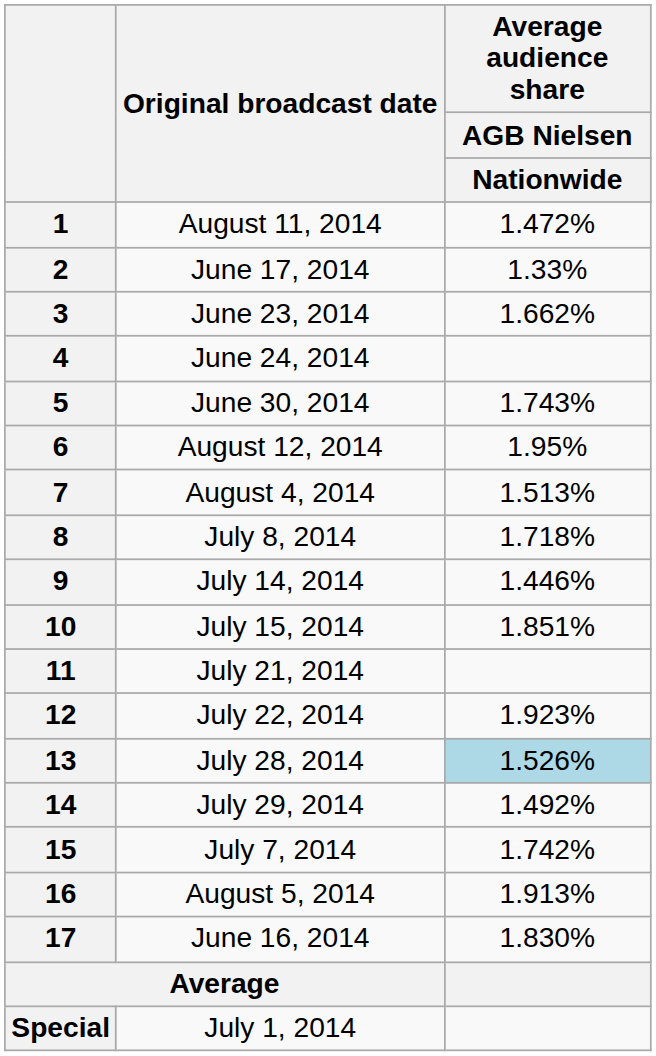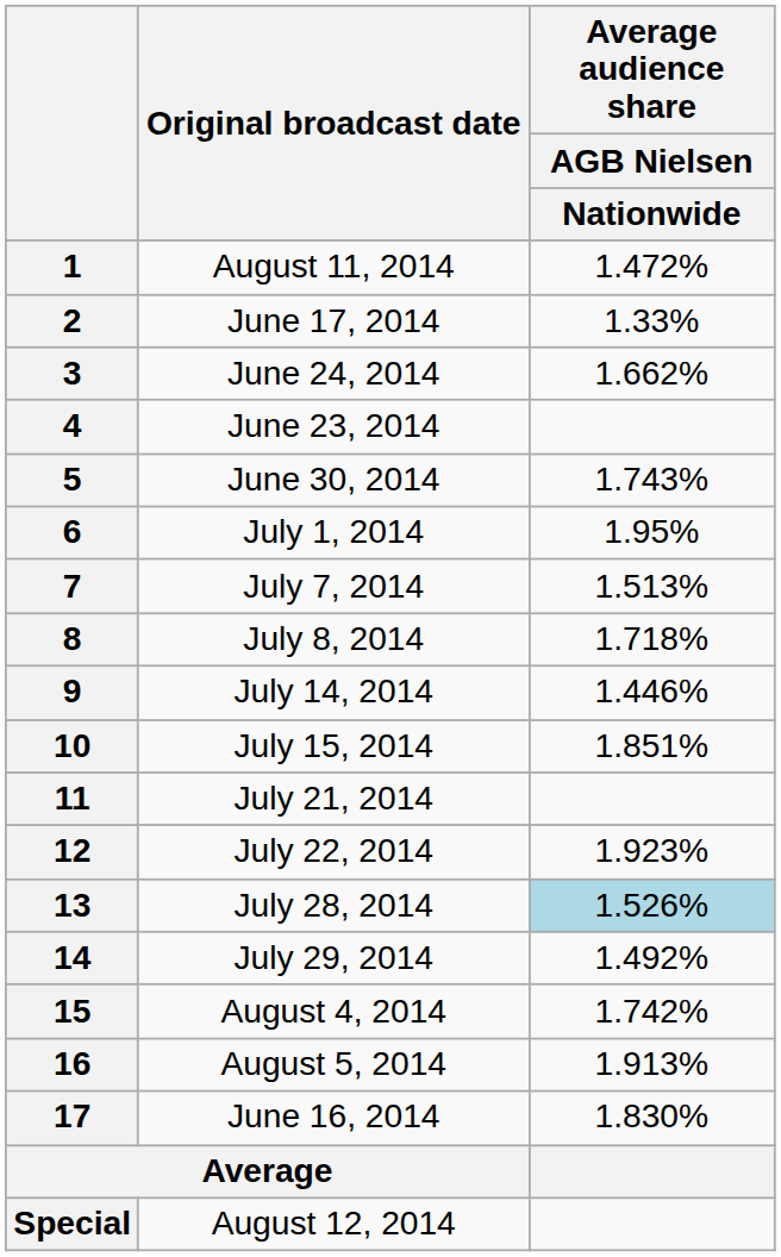 <table class="wikitable" style="text-align:center">
 <tr>
 <th rowspan="3"></th>
 <th rowspan="3">Original broadcast date</th>
 <th width="110">Average audience share</th>
 </tr>
 <tr>
 <th>AGB Nielsen</th>
 </tr>
 <tr>
 <th>Nationwide</th>
 </tr>
 <tr>
 <th>1</th>
 <td>August 11, 2014</td>
 <td>1.472%</td>
 </tr>
 <tr>
 <th>2</th>
 <td>June 17, 2014</td>
 <td>1.33%</td>
 </tr>
 <tr>
 <th>3</th>
-<td>June 23, 2014</td>
+<td>June 24, 2014</td>
 <td>1.662%</td>
 </tr>
 <tr>
 <th>4</th>
-<td>June 24, 2014</td>
+<td>June 23, 2014</td>
 <td></td>
 </tr>
 <tr>
 <th>5</th>
 <td>June 30, 2014</td>
 <td>1.743%</td>
 </tr>
 <tr>
 <th>6</th>
-<td>August 12, 2014</td>
+<td>July 1, 2014</td>
 <td>1.95%</td>
 </tr>
 <tr>
 <th>7</th>
-<td>August 4, 2014</td>
+<td>July 7, 2014</td>
 <td>1.513%</td>
 </tr>
 <tr>
 <th>8</th>
 <td>July 8, 2014</td>
 <td>1.718%</td>
 </tr>
 <tr>
 <th>9</th>
 <td>July 14, 2014</td>
 <td>1.446%</td>
 </tr>
 <tr>
 <th>10</th>
 <td>July 15, 2014</td>
 <td>1.851%</td>
 </tr>
 <tr>
 <th>11</th>
 <td>July 21, 2014</td>
 <td></td>
 </tr>
 <tr>
 <th>12</th>
 <td>July 22, 2014</td>
 <td>1.923%</td>
 </tr>
 <tr>
 <th>13</th>
 <td>July 28, 2014</td>
 <td style="background: lightblue;">1.526%</td>
 </tr>
 <tr>
 <th>14</th>
 <td>July 29, 2014</td>
 <td>1.492%</td>
 </tr>
 <tr>
 <th>15</th>
-<td>July 7, 2014</td>
+<td>August 4, 2014</td>
 <td>1.742%</td>
 </tr>
 <tr>
 <th>16</th>
 <td>August 5, 2014</td>
 <td>1.913%</td>
 </tr>
 <tr>
 <th>17</th>
 <td>June 16, 2014</td>
 <td>1.830%</td>
 </tr>
 <tr>
 <th colspan="2">Average</th>
 <th></th>
 </tr>
 <tr>
 <th>Special</th>
-<td>July 1, 2014</td>
+<td>August 12, 2014</td>
 <td></td>
 </tr>
 </table>
